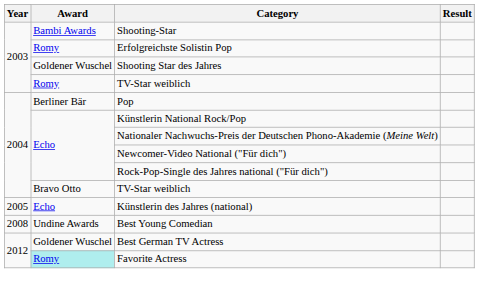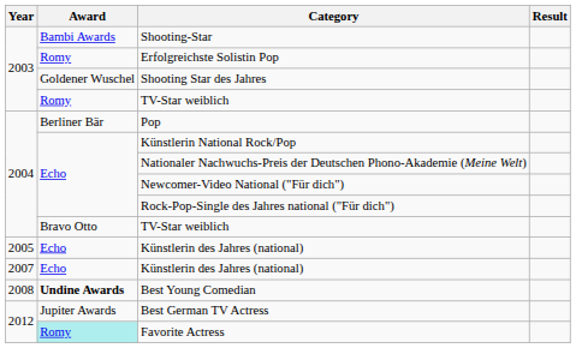 <table class="wikitable" style="font-size:90%">
 <tr>
 <th>Year</th>
 <th>Award</th>
 <th>Category</th>
 <th>Result</th>
 </tr>
 <tr>
 <td style="text-align:center;" rowspan="4">2003</td>
 <td><a href='#'>Bambi Awards</a></td>
 <td>Shooting-Star</td>
 <td></td>
 </tr>
 <tr>
 <td><a href='#'>Romy</a></td>
 <td>Erfolgreichste Solistin Pop</td>
 <td></td>
 </tr>
 <tr>
 <td>Goldener Wuschel</td>
 <td>Shooting Star des Jahres</td>
 <td></td>
 </tr>
 <tr>
 <td><a href='#'>Romy</a></td>
 <td>TV-Star weiblich</td>
 <td></td>
 </tr>
 <tr>
 <td style="text-align:center;" rowspan="6">2004</td>
 <td>Berliner Bär</td>
 <td>Pop</td>
 <td></td>
 </tr>
 <tr>
 <td rowspan="4"><a href='#'>Echo</a></td>
 <td>Künstlerin National Rock/Pop</td>
 <td></td>
 </tr>
 <tr>
 <td>Nationaler Nachwuchs-Preis der Deutschen Phono-Akademie (<em>Meine Welt</em>)</td>
 <td></td>
 </tr>
 <tr>
 <td>Newcomer-Video National ("Für dich")</td>
 <td></td>
 </tr>
 <tr>
 <td>Rock-Pop-Single des Jahres national ("Für dich")</td>
 <td></td>
 </tr>
 <tr>
 <td>Bravo Otto</td>
 <td>TV-Star weiblich</td>
 <td></td>
 </tr>
 <tr>
 <td style="text-align:center;">2005</td>
 <td><a href='#'>Echo</a></td>
 <td>Künstlerin des Jahres (national)</td>
 <td></td>
 </tr>
 <tr>
+<td style="text-align:center;">2007</td>
+<td><a href='#'>Echo</a></td>
+<td>Künstlerin des Jahres (national)</td>
+<td></td>
+</tr>
+<tr>
 <td style="text-align:center;">2008</td>
-<td>Undine Awards</td>
+<td><strong>Undine Awards</strong></td>
 <td>Best Young Comedian</td>
 <td></td>
 </tr>
 <tr>
 <td style="text-align:center;" rowspan="2">2012</td>
-<td>Goldener Wuschel</td>
+<td>Jupiter Awards</td>
 <td>Best German TV Actress</td>
 <td></td>
 </tr>
 <tr>
 <td style="background: paleturquoise;"><a href='#'>Romy</a></td>
 <td>Favorite Actress</td>
 <td></td>
 </tr>
 </table>
